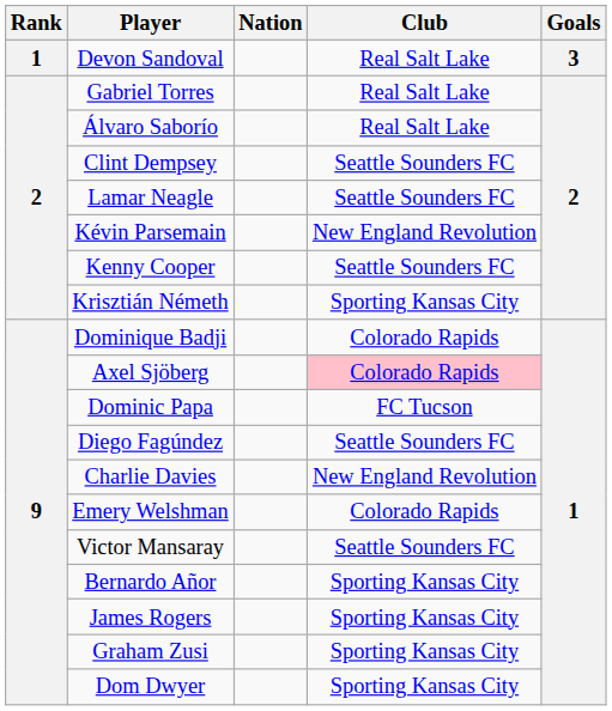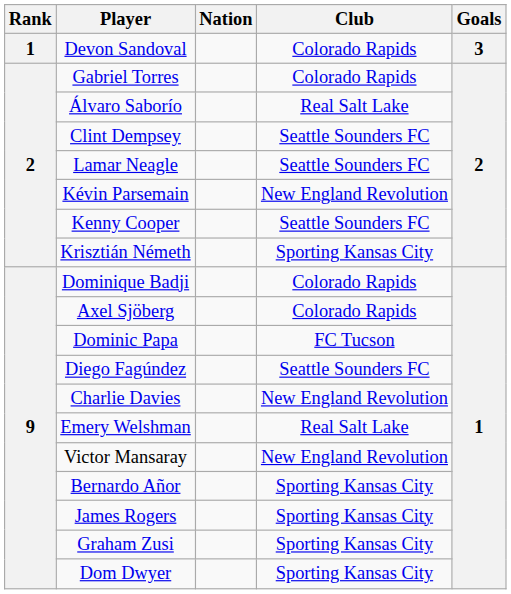 <table class="wikitable" style="text-align:center">
 <tr>
 <th>Rank</th>
 <th>Player</th>
 <th>Nation</th>
 <th>Club</th>
 <th>Goals</th>
 </tr>
 <tr>
 <th rowspan="1">1</th>
 <td><a href='#'>Devon Sandoval</a></td>
 <td></td>
-<td><a href='#'>Real Salt Lake</a></td>
+<td><a href='#'>Colorado Rapids</a></td>
 <th rowspan="1">3</th>
 </tr>
 <tr>
 <th rowspan="7">2</th>
 <td><a href='#'>Gabriel Torres</a></td>
 <td></td>
-<td><a href='#'>Real Salt Lake</a></td>
+<td><a href='#'>Colorado Rapids</a></td>
 <th rowspan="7">2</th>
 </tr>
 <tr>
 <td><a href='#'>Álvaro Saborío</a></td>
 <td></td>
 <td><a href='#'>Real Salt Lake</a></td>
 </tr>
 <tr>
 <td><a href='#'>Clint Dempsey</a></td>
 <td></td>
 <td><a href='#'>Seattle Sounders FC</a></td>
 </tr>
 <tr>
 <td><a href='#'>Lamar Neagle</a></td>
 <td></td>
 <td><a href='#'>Seattle Sounders FC</a></td>
 </tr>
 <tr>
 <td><a href='#'>Kévin Parsemain</a></td>
 <td></td>
 <td><a href='#'>New England Revolution</a></td>
 </tr>
 <tr>
 <td><a href='#'>Kenny Cooper</a></td>
 <td></td>
 <td><a href='#'>Seattle Sounders FC</a></td>
 </tr>
 <tr>
 <td><a href='#'>Krisztián Németh</a></td>
 <td></td>
 <td><a href='#'>Sporting Kansas City</a></td>
 </tr>
 <tr>
 <th rowspan="11">9</th>
 <td><a href='#'>Dominique Badji</a></td>
 <td></td>
 <td><a href='#'>Colorado Rapids</a></td>
 <th rowspan="11">1</th>
 </tr>
 <tr>
 <td><a href='#'>Axel Sjöberg</a></td>
 <td></td>
-<td style="background: pink;"><a href='#'>Colorado Rapids</a></td>
+<td><a href='#'>Colorado Rapids</a></td>
 </tr>
 <tr>
 <td><a href='#'>Dominic Papa</a></td>
 <td></td>
 <td><a href='#'>FC Tucson</a></td>
 </tr>
 <tr>
 <td><a href='#'>Diego Fagúndez</a></td>
 <td></td>
 <td><a href='#'>Seattle Sounders FC</a></td>
 </tr>
 <tr>
 <td><a href='#'>Charlie Davies</a></td>
 <td></td>
 <td><a href='#'>New England Revolution</a></td>
 </tr>
 <tr>
 <td><a href='#'>Emery Welshman</a></td>
 <td></td>
-<td><a href='#'>Colorado Rapids</a></td>
+<td><a href='#'>Real Salt Lake</a></td>
 </tr>
 <tr>
 <td>Victor Mansaray</td>
 <td></td>
-<td><a href='#'>Seattle Sounders FC</a></td>
+<td><a href='#'>New England Revolution</a></td>
 </tr>
 <tr>
 <td><a href='#'>Bernardo Añor</a></td>
 <td></td>
 <td><a href='#'>Sporting Kansas City</a></td>
 </tr>
 <tr>
 <td><a href='#'>James Rogers</a></td>
 <td></td>
 <td><a href='#'>Sporting Kansas City</a></td>
 </tr>
 <tr>
 <td><a href='#'>Graham Zusi</a></td>
 <td></td>
 <td><a href='#'>Sporting Kansas City</a></td>
 </tr>
 <tr>
 <td><a href='#'>Dom Dwyer</a></td>
 <td></td>
 <td><a href='#'>Sporting Kansas City</a></td>
 </tr>
 </table>
